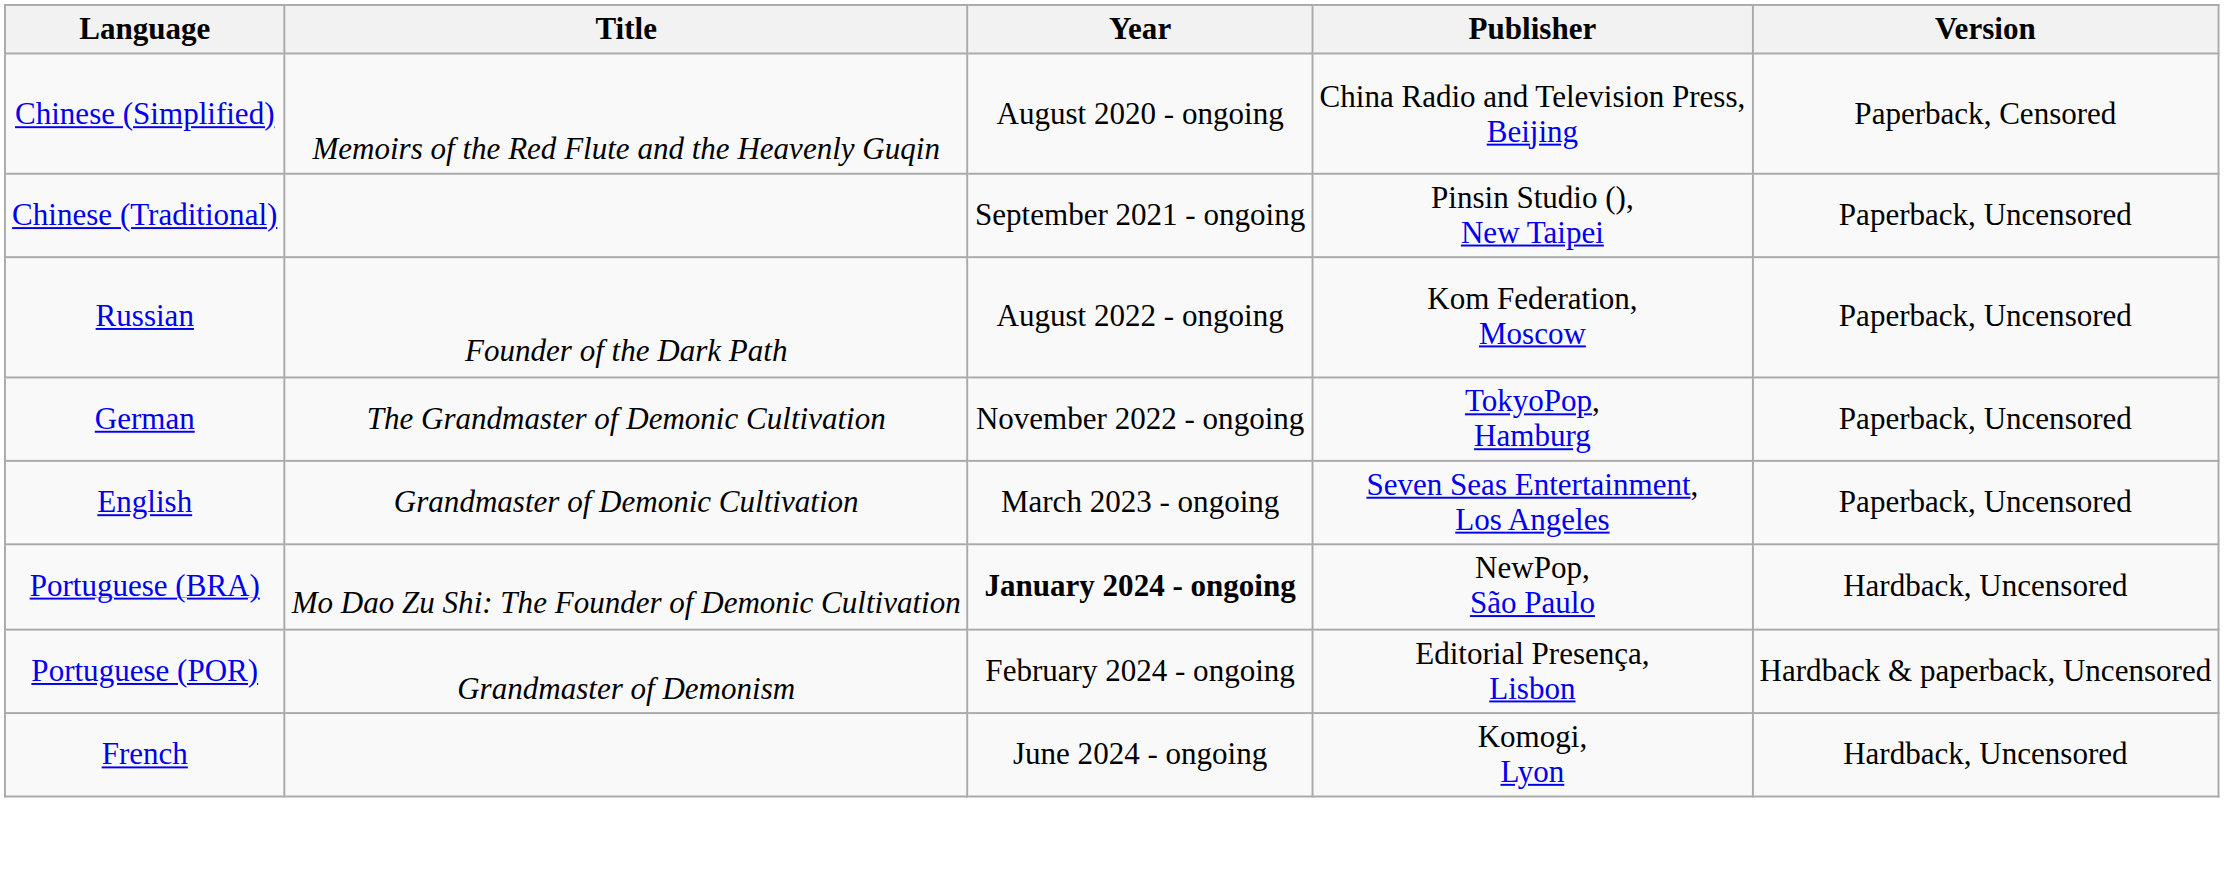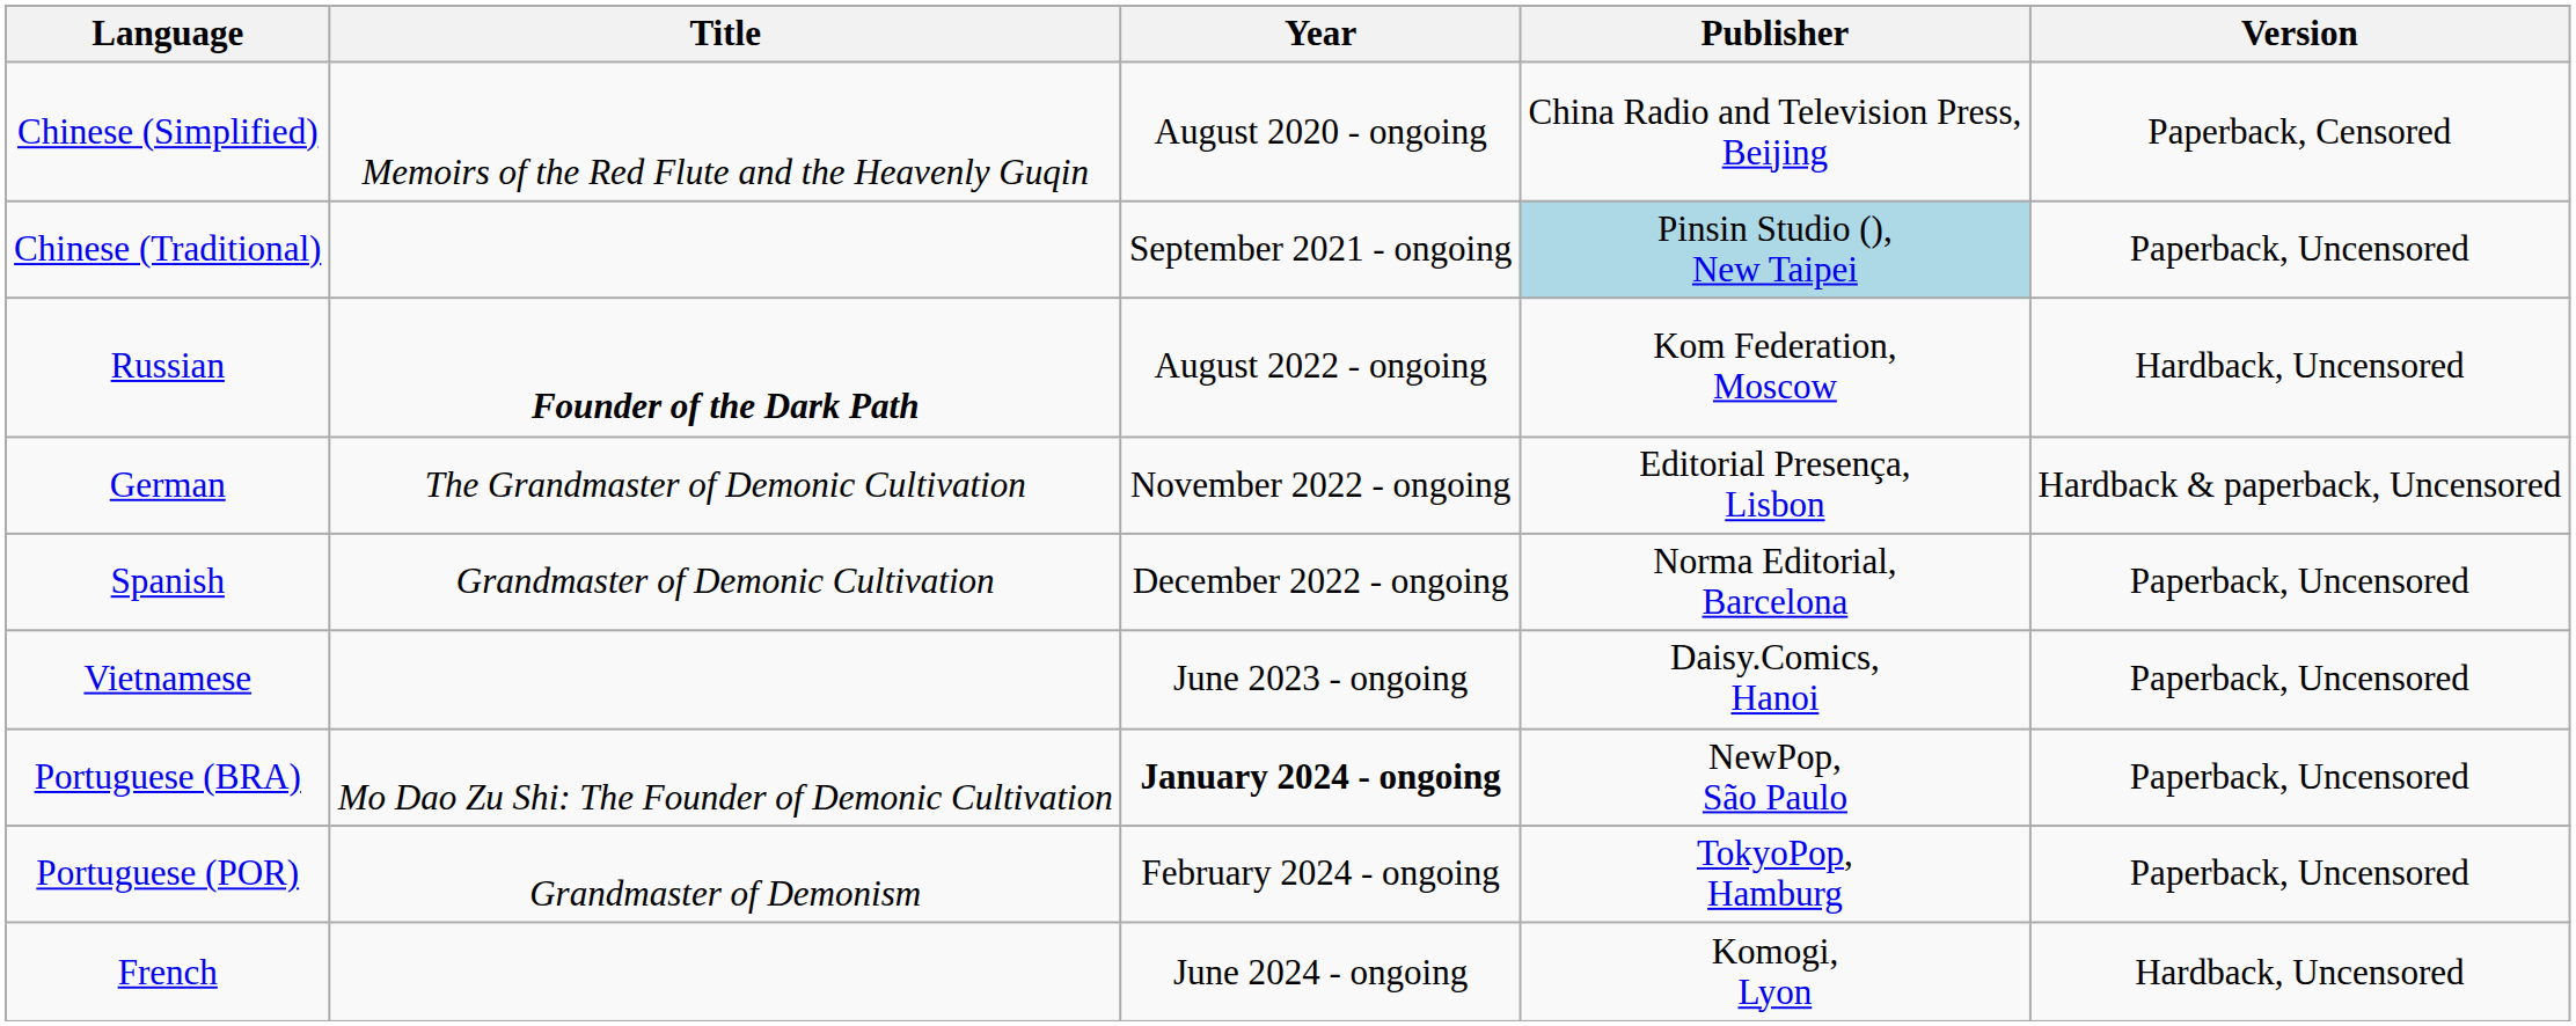 <table class="wikitable mw-collapsible">
 <tr>
 <th>Language</th>
 <th>Title</th>
 <th>Year</th>
 <th>Publisher</th>
 <th>Version</th>
 </tr>
 <tr>
 <td style="text-align:center;"><a href='#'>Chinese (Simplified)</a><br></td>
 <td style="text-align:center;"><br><br><em>Memoirs of the Red Flute and the Heavenly Guqin</em></td>
 <td style="text-align:center;">August 2020 - ongoing</td>
 <td style="text-align:center;">China Radio and Television Press,<br><a href='#'>Beijing</a></td>
 <td style="text-align:center;">Paperback, Censored</td>
 </tr>
 <tr>
 <td style="text-align:center;"><a href='#'>Chinese (Traditional)</a><br></td>
 <td style="text-align:center;"><br></td>
 <td style="text-align:center;">September 2021 - ongoing</td>
-<td style="text-align:center;">Pinsin Studio (),<br><a href='#'>New Taipei</a></td>
+<td style="background: lightblue; text-align:center;">Pinsin Studio (),<br><a href='#'>New Taipei</a></td>
 <td style="text-align:center;">Paperback, Uncensored</td>
 </tr>
 <tr>
 <td style="text-align:center;"><a href='#'>Russian</a><br></td>
-<td style="text-align:center;"><br><br><em>Founder of the Dark Path</em></td>
+<td style="text-align:center;"><strong><br><br><em>Founder of the Dark Path</em></strong></td>
 <td style="text-align:center;">August 2022 - ongoing</td>
 <td style="text-align:center;">Kom Federation,<br><a href='#'>Moscow</a></td>
-<td style="text-align:center;">Paperback, Uncensored</td>
+<td style="text-align:center;">Hardback, Uncensored</td>
 </tr>
 <tr>
 <td style="text-align:center;"><a href='#'>German</a><br></td>
 <td style="text-align:center;"><em>The Grandmaster of Demonic Cultivation</em></td>
 <td style="text-align:center;">November 2022 - ongoing</td>
-<td style="text-align:center;"><a href='#'>TokyoPop</a>,<br><a href='#'>Hamburg</a></td>
+<td style="text-align:center;">Editorial Presença,<br><a href='#'>Lisbon</a></td>
+<td style="text-align:center;">Hardback & paperback, Uncensored</td>
+</tr>
+<tr>
+<td style="text-align:center;"><a href='#'>Spanish</a><br></td>
+<td style="text-align:center;"><em>Grandmaster of Demonic Cultivation</em></td>
+<td style="text-align:center;">December 2022 - ongoing</td>
+<td style="text-align:center;">Norma Editorial,<br><a href='#'>Barcelona</a></td>
 <td style="text-align:center;">Paperback, Uncensored</td>
 </tr>
 <tr>
-<td style="text-align:center;"><a href='#'>English</a><br></td>
-<td style="text-align:center;"><em>Grandmaster of Demonic Cultivation</em></td>
-<td style="text-align:center;">March 2023 - ongoing</td>
-<td style="text-align:center;"><a href='#'>Seven Seas Entertainment</a>,<br><a href='#'>Los Angeles</a></td>
+<td style="text-align:center;"><a href='#'>Vietnamese</a><br></td>
+<td style="text-align:center;"></td>
+<td style="text-align:center;">June 2023 - ongoing</td>
+<td style="text-align:center;">Daisy.Comics,<br><a href='#'>Hanoi</a></td>
 <td style="text-align:center;">Paperback, Uncensored</td>
 </tr>
 <tr>
 <td style="text-align:center;"><a href='#'>Portuguese (BRA)</a><br></td>
 <td style="text-align:center;"><br><em>Mo Dao Zu Shi: The Founder of Demonic Cultivation</em></td>
 <td style="text-align:center;"><strong>January 2024 - ongoing</strong></td>
 <td style="text-align:center;">NewPop,<br><a href='#'>São Paulo</a></td>
-<td style="text-align:center;">Hardback, Uncensored</td>
+<td style="text-align:center;">Paperback, Uncensored</td>
 </tr>
 <tr>
 <td style="text-align:center;"><a href='#'>Portuguese (POR)</a><br></td>
 <td style="text-align:center;"><br><em>Grandmaster of Demonism</em></td>
 <td style="text-align:center;">February 2024 - ongoing</td>
-<td style="text-align:center;">Editorial Presença,<br><a href='#'>Lisbon</a></td>
-<td style="text-align:center;">Hardback & paperback, Uncensored</td>
+<td style="text-align:center;"><a href='#'>TokyoPop</a>,<br><a href='#'>Hamburg</a></td>
+<td style="text-align:center;">Paperback, Uncensored</td>
 </tr>
 <tr>
 <td style="text-align:center;"><a href='#'>French</a><br></td>
 <td style="text-align:center;"></td>
 <td style="text-align:center;">June 2024 - ongoing</td>
 <td style="text-align:center;">Komogi,<br><a href='#'>Lyon</a></td>
 <td style="text-align:center;">Hardback, Uncensored</td>
 </tr>
 </table>
